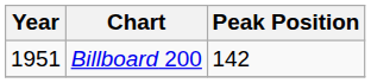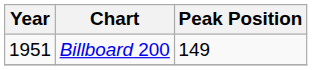 <table class="wikitable">
 <tr>
 <th align="left">Year</th>
 <th align="left">Chart</th>
 <th align="left">Peak Position</th>
 </tr>
 <tr>
 <td rowspan="1">1951</td>
 <td align="left"><a href='#'><em>Billboard</em> 200</a></td>
-<td align="left">142</td>
+<td align="left">149</td>
 </tr>
 <tr>
 </tr>
 </table>
